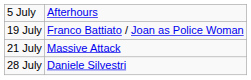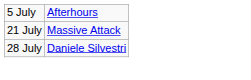 <table class="wikitable">
 <tr>
 <td>5 July</td>
 <td><a href='#'>Afterhours</a></td>
-</tr>
-<tr>
-<td>19 July</td>
-<td><a href='#'>Franco Battiato</a> / <a href='#'>Joan as Police Woman</a></td>
 </tr>
 <tr>
 <td>21 July</td>
 <td><a href='#'>Massive Attack</a></td>
 </tr>
 <tr>
 <td>28 July</td>
 <td><a href='#'>Daniele Silvestri</a></td>
 </tr>
 </table>
